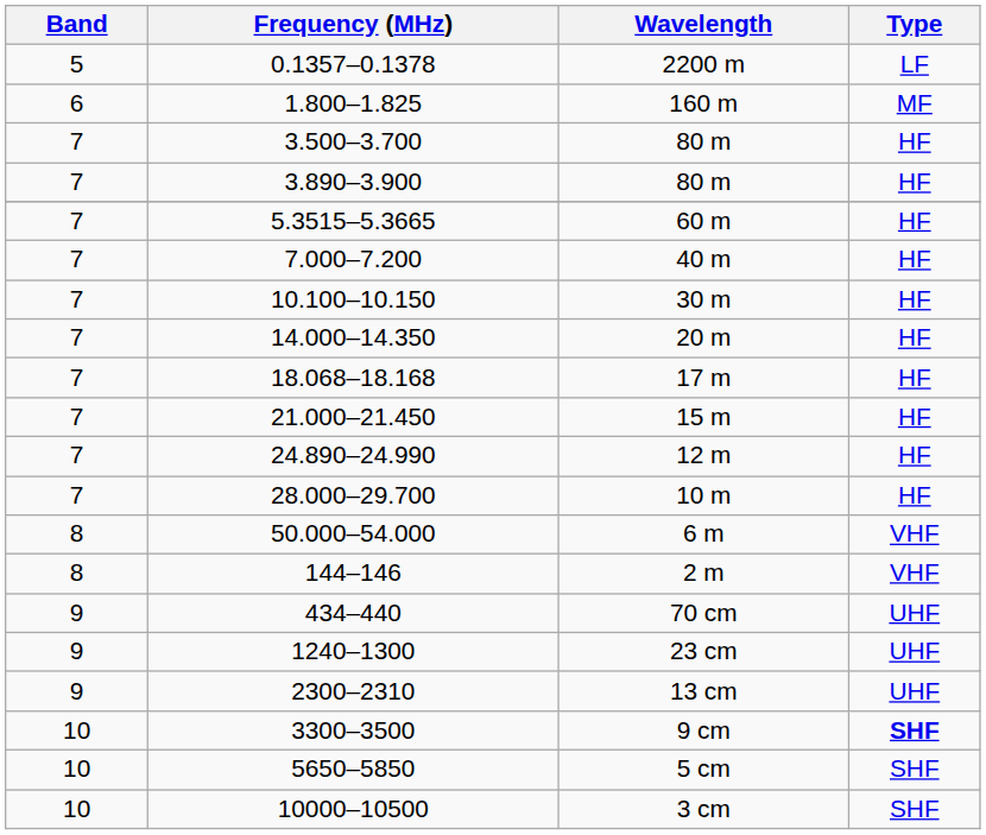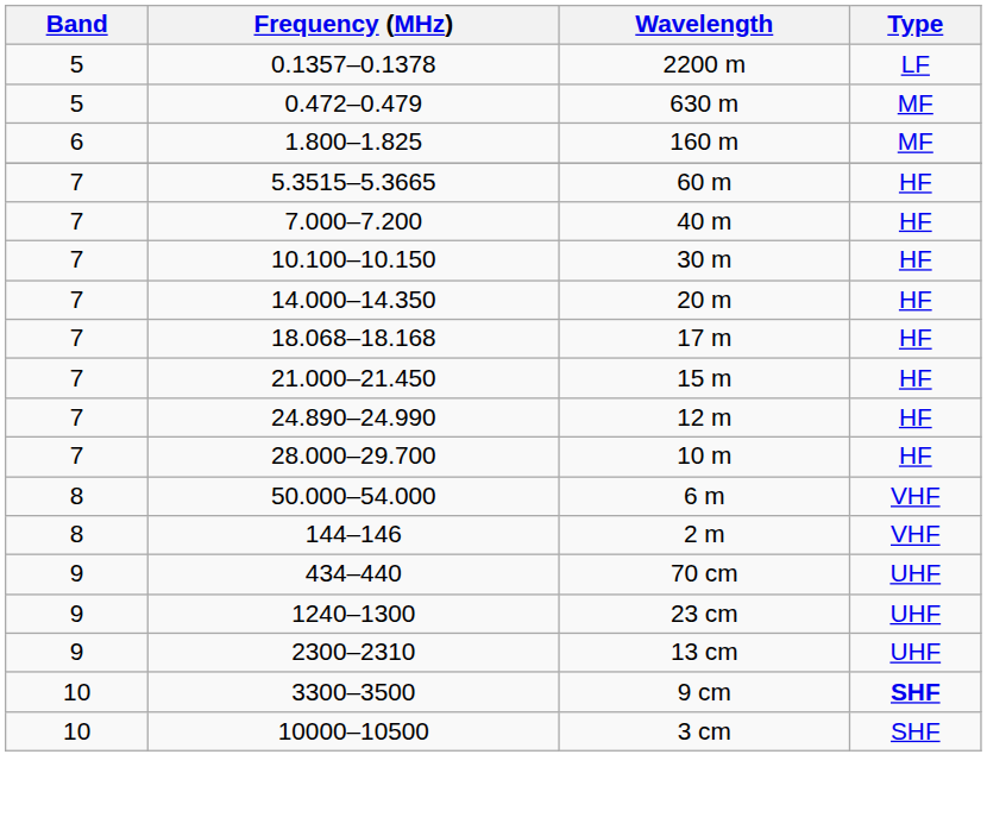 <table class="wikitable sortable" width="50%" style="text-align: center;">
 <tr>
 <th scope=col><a href='#'>Band</a></th>
 <th scope=col class="unsortable"><a href='#'>Frequency</a> (<a href='#'>MHz</a>)</th>
 <th scope=col><a href='#'>Wavelength</a></th>
 <th scope=col><a href='#'>Type</a></th>
 </tr>
 <tr>
 <td>5</td>
 <td>0.1357–0.1378</td>
 <td>2200 m</td>
 <td><a href='#'>LF</a></td>
 </tr>
 <tr>
+<td>5</td>
+<td>0.472–0.479</td>
+<td>630 m</td>
+<td><a href='#'>MF</a></td>
+</tr>
+<tr>
 <td>6</td>
 <td>1.800–1.825</td>
 <td>160 m</td>
 <td><a href='#'>MF</a></td>
-</tr>
-<tr>
-<td>7</td>
-<td>3.500–3.700</td>
-<td>80 m</td>
-<td><a href='#'>HF</a></td>
-</tr>
-<tr>
-<td>7</td>
-<td>3.890–3.900</td>
-<td>80 m</td>
-<td><a href='#'>HF</a></td>
 </tr>
 <tr>
 </tr>
 <tr>
 <td>7</td>
 <td>5.3515–5.3665</td>
 <td>60 m</td>
 <td><a href='#'>HF</a></td>
 </tr>
 <tr>
 <td>7</td>
 <td>7.000–7.200</td>
 <td>40 m</td>
 <td><a href='#'>HF</a></td>
 </tr>
 <tr>
 <td>7</td>
 <td>10.100–10.150</td>
 <td>30 m</td>
 <td><a href='#'>HF</a></td>
 </tr>
 <tr>
 <td>7</td>
 <td>14.000–14.350</td>
 <td>20 m</td>
 <td><a href='#'>HF</a></td>
 </tr>
 <tr>
 <td>7</td>
 <td>18.068–18.168</td>
 <td>17 m</td>
 <td><a href='#'>HF</a></td>
 </tr>
 <tr>
 <td>7</td>
 <td>21.000–21.450</td>
 <td>15 m</td>
 <td><a href='#'>HF</a></td>
 </tr>
 <tr>
 <td>7</td>
 <td>24.890–24.990</td>
 <td>12 m</td>
 <td><a href='#'>HF</a></td>
 </tr>
 <tr>
 <td>7</td>
 <td>28.000–29.700</td>
 <td>10 m</td>
 <td><a href='#'>HF</a></td>
 </tr>
 <tr>
 <td>8</td>
 <td>50.000–54.000</td>
 <td>6 m</td>
 <td><a href='#'>VHF</a></td>
 </tr>
 <tr>
 <td>8</td>
 <td>144–146</td>
 <td>2 m</td>
 <td><a href='#'>VHF</a></td>
 </tr>
 <tr>
 <td>9</td>
 <td>434–440</td>
 <td>70 cm</td>
 <td><a href='#'>UHF</a></td>
 </tr>
 <tr>
 <td>9</td>
 <td>1240–1300</td>
 <td>23 cm</td>
 <td><a href='#'>UHF</a></td>
 </tr>
 <tr>
 <td>9</td>
 <td>2300–2310</td>
 <td>13 cm</td>
 <td><a href='#'>UHF</a></td>
 </tr>
 <tr>
 <td>10</td>
 <td>3300–3500</td>
 <td>9 cm</td>
 <td><strong><a href='#'>SHF</a></strong></td>
 </tr>
 <tr>
 <td>10</td>
-<td>5650–5850</td>
-<td>5 cm</td>
-<td><a href='#'>SHF</a></td>
-</tr>
-<tr>
-<td>10</td>
 <td>10000–10500</td>
 <td>3 cm</td>
 <td><a href='#'>SHF</a></td>
 </tr>
 </table>
